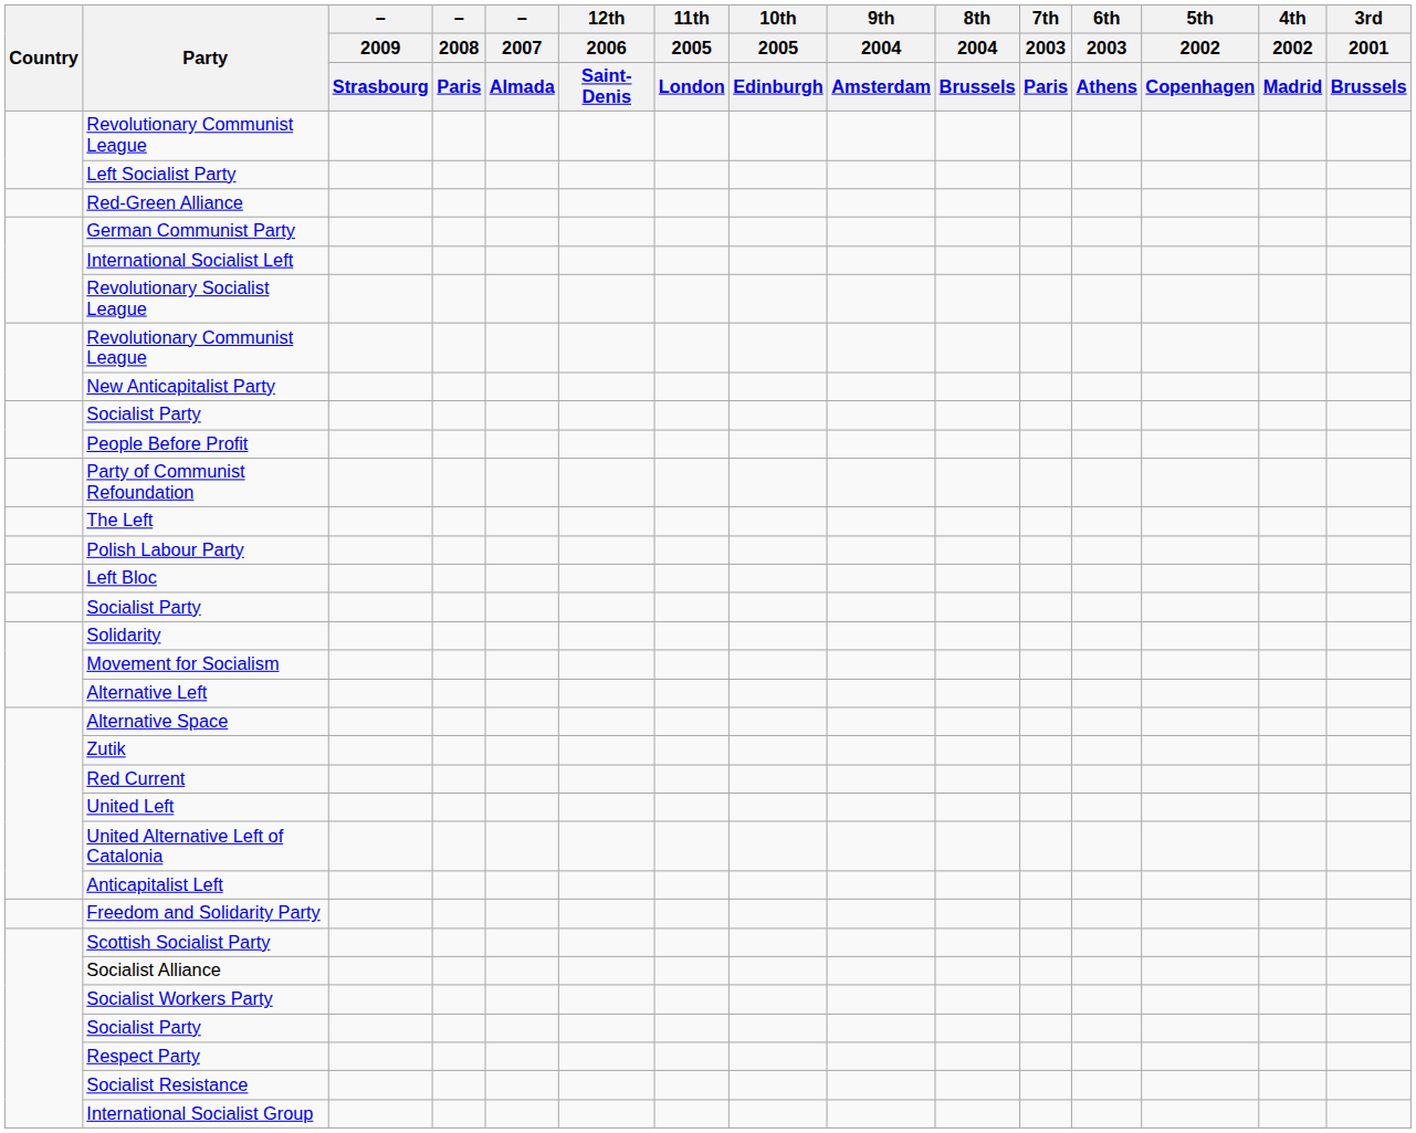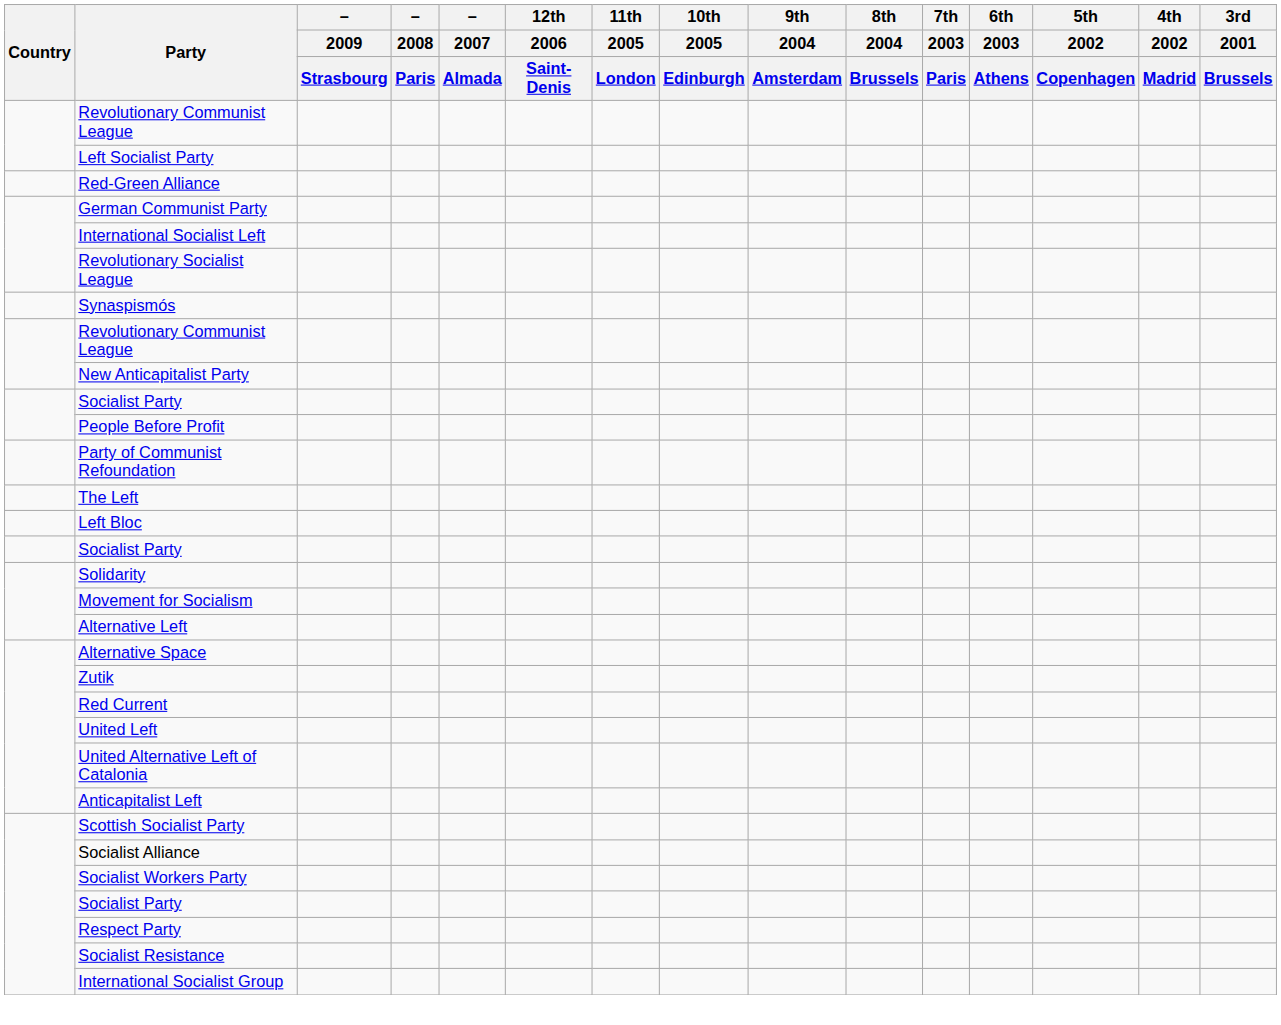 <table class="wikitable sortable">
 <tr>
 <th rowspan="3" scope="col">Country</th>
 <th rowspan="3" scope="col">Party</th>
 <th>–</th>
 <th>–</th>
 <th>–</th>
 <th>12th</th>
 <th>11th</th>
 <th>10th</th>
 <th>9th</th>
 <th>8th</th>
 <th>7th</th>
 <th>6th</th>
 <th>5th</th>
 <th>4th</th>
 <th>3rd</th>
 </tr>
 <tr>
 <th>2009</th>
 <th>2008</th>
 <th>2007</th>
 <th>2006</th>
 <th>2005</th>
 <th>2005</th>
 <th>2004</th>
 <th>2004</th>
 <th>2003</th>
 <th>2003</th>
 <th>2002</th>
 <th>2002</th>
 <th>2001</th>
 </tr>
 <tr>
 <th><a href='#'>Strasbourg</a></th>
 <th><a href='#'>Paris</a></th>
 <th><a href='#'>Almada</a></th>
 <th><a href='#'>Saint-Denis</a></th>
 <th><a href='#'>London</a></th>
 <th><a href='#'>Edinburgh</a></th>
 <th><a href='#'>Amsterdam</a></th>
 <th><a href='#'>Brussels</a></th>
 <th><a href='#'>Paris</a></th>
 <th><a href='#'>Athens</a></th>
 <th><a href='#'>Copenhagen</a></th>
 <th><a href='#'>Madrid</a></th>
 <th><a href='#'>Brussels</a></th>
 </tr>
 <tr>
 <td rowspan="2"></td>
 <td><a href='#'>Revolutionary Communist League</a></td>
 <td></td>
 <td></td>
 <td></td>
 <td></td>
 <td></td>
 <td></td>
 <td></td>
 <td></td>
 <td></td>
 <td></td>
 <td></td>
 <td></td>
 <td></td>
 </tr>
 <tr>
 <td><a href='#'>Left Socialist Party</a></td>
 <td></td>
 <td></td>
 <td></td>
 <td></td>
 <td></td>
 <td></td>
 <td></td>
 <td></td>
 <td></td>
 <td></td>
 <td></td>
 <td></td>
 <td></td>
 </tr>
 <tr>
 <td></td>
 <td><a href='#'>Red-Green Alliance</a></td>
 <td></td>
 <td></td>
 <td></td>
 <td></td>
 <td></td>
 <td></td>
 <td></td>
 <td></td>
 <td></td>
 <td></td>
 <td></td>
 <td></td>
 <td></td>
 </tr>
 <tr>
 <td rowspan="3"></td>
 <td><a href='#'>German Communist Party</a></td>
 <td></td>
 <td></td>
 <td></td>
 <td></td>
 <td></td>
 <td></td>
 <td></td>
 <td></td>
 <td></td>
 <td></td>
 <td></td>
 <td></td>
 <td></td>
 </tr>
 <tr>
 <td><a href='#'>International Socialist Left</a></td>
 <td></td>
 <td></td>
 <td></td>
 <td></td>
 <td></td>
 <td></td>
 <td></td>
 <td></td>
 <td></td>
 <td></td>
 <td></td>
 <td></td>
 <td></td>
 </tr>
 <tr>
 <td><a href='#'>Revolutionary Socialist League</a></td>
 <td></td>
 <td></td>
 <td></td>
 <td></td>
 <td></td>
 <td></td>
 <td></td>
 <td></td>
 <td></td>
 <td></td>
 <td></td>
 <td></td>
 <td></td>
 </tr>
 <tr>
+<td></td>
+<td><a href='#'>Synaspismós</a></td>
+<td></td>
+<td></td>
+<td></td>
+<td></td>
+<td></td>
+<td></td>
+<td></td>
+<td></td>
+<td></td>
+<td></td>
+<td></td>
+<td></td>
+<td></td>
+</tr>
+<tr>
 <td rowspan="2"></td>
 <td><a href='#'>Revolutionary Communist League</a></td>
 <td></td>
 <td></td>
 <td></td>
 <td></td>
 <td></td>
 <td></td>
 <td></td>
 <td></td>
 <td></td>
 <td></td>
 <td></td>
 <td></td>
 <td></td>
 </tr>
 <tr>
 <td><a href='#'>New Anticapitalist Party</a></td>
 <td></td>
 <td></td>
 <td></td>
 <td></td>
 <td></td>
 <td></td>
 <td></td>
 <td></td>
 <td></td>
 <td></td>
 <td></td>
 <td></td>
 <td></td>
 </tr>
 <tr>
 <td rowspan="2"></td>
 <td><a href='#'>Socialist Party</a></td>
 <td></td>
 <td></td>
 <td></td>
 <td></td>
 <td></td>
 <td></td>
 <td></td>
 <td></td>
 <td></td>
 <td></td>
 <td></td>
 <td></td>
 <td></td>
 </tr>
 <tr>
 <td><a href='#'>People Before Profit</a></td>
 <td></td>
 <td></td>
 <td></td>
 <td></td>
 <td></td>
 <td></td>
 <td></td>
 <td></td>
 <td></td>
 <td></td>
 <td></td>
 <td></td>
 <td></td>
 </tr>
 <tr>
 <td></td>
 <td><a href='#'>Party of Communist Refoundation</a></td>
 <td></td>
 <td></td>
 <td></td>
 <td></td>
 <td></td>
 <td></td>
 <td></td>
 <td></td>
 <td></td>
 <td></td>
 <td></td>
 <td></td>
 <td></td>
 </tr>
 <tr>
 <td></td>
 <td><a href='#'>The Left</a></td>
-<td></td>
-<td></td>
-<td></td>
-<td></td>
-<td></td>
-<td></td>
-<td></td>
-<td></td>
-<td></td>
-<td></td>
-<td></td>
-<td></td>
-<td></td>
-</tr>
-<tr>
-<td></td>
-<td><a href='#'>Polish Labour Party</a></td>
 <td></td>
 <td></td>
 <td></td>
 <td></td>
 <td></td>
 <td></td>
 <td></td>
 <td></td>
 <td></td>
 <td></td>
 <td></td>
 <td></td>
 <td></td>
 </tr>
 <tr>
 <td></td>
 <td><a href='#'>Left Bloc</a></td>
 <td></td>
 <td></td>
 <td></td>
 <td></td>
 <td></td>
 <td></td>
 <td></td>
 <td></td>
 <td></td>
 <td></td>
 <td></td>
 <td></td>
 <td></td>
 </tr>
 <tr>
 <td></td>
 <td><a href='#'>Socialist Party</a></td>
 <td></td>
 <td></td>
 <td></td>
 <td></td>
 <td></td>
 <td></td>
 <td></td>
 <td></td>
 <td></td>
 <td></td>
 <td></td>
 <td></td>
 <td></td>
 </tr>
 <tr>
 <td rowspan="3"></td>
 <td><a href='#'>Solidarity</a></td>
 <td></td>
 <td></td>
 <td></td>
 <td></td>
 <td></td>
 <td></td>
 <td></td>
 <td></td>
 <td></td>
 <td></td>
 <td></td>
 <td></td>
 <td></td>
 </tr>
 <tr>
 <td><a href='#'>Movement for Socialism</a></td>
 <td></td>
 <td></td>
 <td></td>
 <td></td>
 <td></td>
 <td></td>
 <td></td>
 <td></td>
 <td></td>
 <td></td>
 <td></td>
 <td></td>
 <td></td>
 </tr>
 <tr>
 <td><a href='#'>Alternative Left</a></td>
 <td></td>
 <td></td>
 <td></td>
 <td></td>
 <td></td>
 <td></td>
 <td></td>
 <td></td>
 <td></td>
 <td></td>
 <td></td>
 <td></td>
 <td></td>
 </tr>
 <tr>
 <td rowspan="6"></td>
 <td><a href='#'>Alternative Space</a></td>
 <td></td>
 <td></td>
 <td></td>
 <td></td>
 <td></td>
 <td></td>
 <td></td>
 <td></td>
 <td></td>
 <td></td>
 <td></td>
 <td></td>
 <td></td>
 </tr>
 <tr>
 <td><a href='#'>Zutik</a></td>
 <td></td>
 <td></td>
 <td></td>
 <td></td>
 <td></td>
 <td></td>
 <td></td>
 <td></td>
 <td></td>
 <td></td>
 <td></td>
 <td></td>
 <td></td>
 </tr>
 <tr>
 <td><a href='#'>Red Current</a></td>
 <td></td>
 <td></td>
 <td></td>
 <td></td>
 <td></td>
 <td></td>
 <td></td>
 <td></td>
 <td></td>
 <td></td>
 <td></td>
 <td></td>
 <td></td>
 </tr>
 <tr>
 <td><a href='#'>United Left</a></td>
 <td></td>
 <td></td>
 <td></td>
 <td></td>
 <td></td>
 <td></td>
 <td></td>
 <td></td>
 <td></td>
 <td></td>
 <td></td>
 <td></td>
 <td></td>
 </tr>
 <tr>
 <td><a href='#'>United Alternative Left of Catalonia</a></td>
 <td></td>
 <td></td>
 <td></td>
 <td></td>
 <td></td>
 <td></td>
 <td></td>
 <td></td>
 <td></td>
 <td></td>
 <td></td>
 <td></td>
 <td></td>
 </tr>
 <tr>
 <td><a href='#'>Anticapitalist Left</a></td>
 <td></td>
 <td></td>
 <td></td>
 <td></td>
 <td></td>
 <td></td>
 <td></td>
 <td></td>
 <td></td>
 <td></td>
 <td></td>
 <td></td>
 <td></td>
 </tr>
 <tr>
-<td></td>
-<td><a href='#'>Freedom and Solidarity Party</a></td>
-<td></td>
-<td></td>
-<td></td>
-<td></td>
-<td></td>
-<td></td>
-<td></td>
-<td></td>
-<td></td>
-<td></td>
-<td></td>
-<td></td>
-<td></td>
-</tr>
-<tr>
 <td rowspan="7"></td>
 <td><a href='#'>Scottish Socialist Party</a></td>
 <td></td>
 <td></td>
 <td></td>
 <td></td>
 <td></td>
 <td></td>
 <td></td>
 <td></td>
 <td></td>
 <td></td>
 <td></td>
 <td></td>
 <td></td>
 </tr>
 <tr>
 <td>Socialist Alliance</td>
 <td></td>
 <td></td>
 <td></td>
 <td></td>
 <td></td>
 <td></td>
 <td></td>
 <td></td>
 <td></td>
 <td></td>
 <td></td>
 <td></td>
 <td></td>
 </tr>
 <tr>
 <td><a href='#'>Socialist Workers Party</a></td>
 <td></td>
 <td></td>
 <td></td>
 <td></td>
 <td></td>
 <td></td>
 <td></td>
 <td></td>
 <td></td>
 <td></td>
 <td></td>
 <td></td>
 <td></td>
 </tr>
 <tr>
 <td><a href='#'>Socialist Party</a></td>
 <td></td>
 <td></td>
 <td></td>
 <td></td>
 <td></td>
 <td></td>
 <td></td>
 <td></td>
 <td></td>
 <td></td>
 <td></td>
 <td></td>
 <td></td>
 </tr>
 <tr>
 <td><a href='#'>Respect Party</a></td>
 <td></td>
 <td></td>
 <td></td>
 <td></td>
 <td></td>
 <td></td>
 <td></td>
 <td></td>
 <td></td>
 <td></td>
 <td></td>
 <td></td>
 <td></td>
 </tr>
 <tr>
 <td><a href='#'>Socialist Resistance</a></td>
 <td></td>
 <td></td>
 <td></td>
 <td></td>
 <td></td>
 <td></td>
 <td></td>
 <td></td>
 <td></td>
 <td></td>
 <td></td>
 <td></td>
 <td></td>
 </tr>
 <tr>
 <td><a href='#'>International Socialist Group</a></td>
 <td></td>
 <td></td>
 <td></td>
 <td></td>
 <td></td>
 <td></td>
 <td></td>
 <td></td>
 <td></td>
 <td></td>
 <td></td>
 <td></td>
 <td></td>
 </tr>
 </table>
